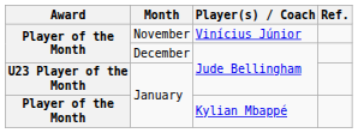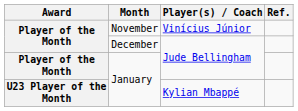 <table class="wikitable">
 <tr>
 <th>Award</th>
 <th>Month</th>
 <th>Player(s) / Coach</th>
 <th>Ref.</th>
 </tr>
 <tr>
 <th rowspan="2">Player of the<br>Month</th>
 <td>November</td>
 <td> <a href='#'>Vinícius Júnior</a></td>
 <td align=center></td>
 </tr>
 <tr>
 <td>December</td>
 <td rowspan="2"> <a href='#'>Jude Bellingham</a></td>
 <td align=center></td>
 </tr>
 <tr>
-<th>U23 Player of the<br>Month</th>
+<th>Player of the<br>Month</th>
 <td rowspan="2">January</td>
 <td align=center></td>
 </tr>
 <tr>
-<th>Player of the<br>Month</th>
+<th>U23 Player of the<br>Month</th>
 <td> <a href='#'>Kylian Mbappé</a></td>
 <td align=center></td>
 </tr>
 </table>
